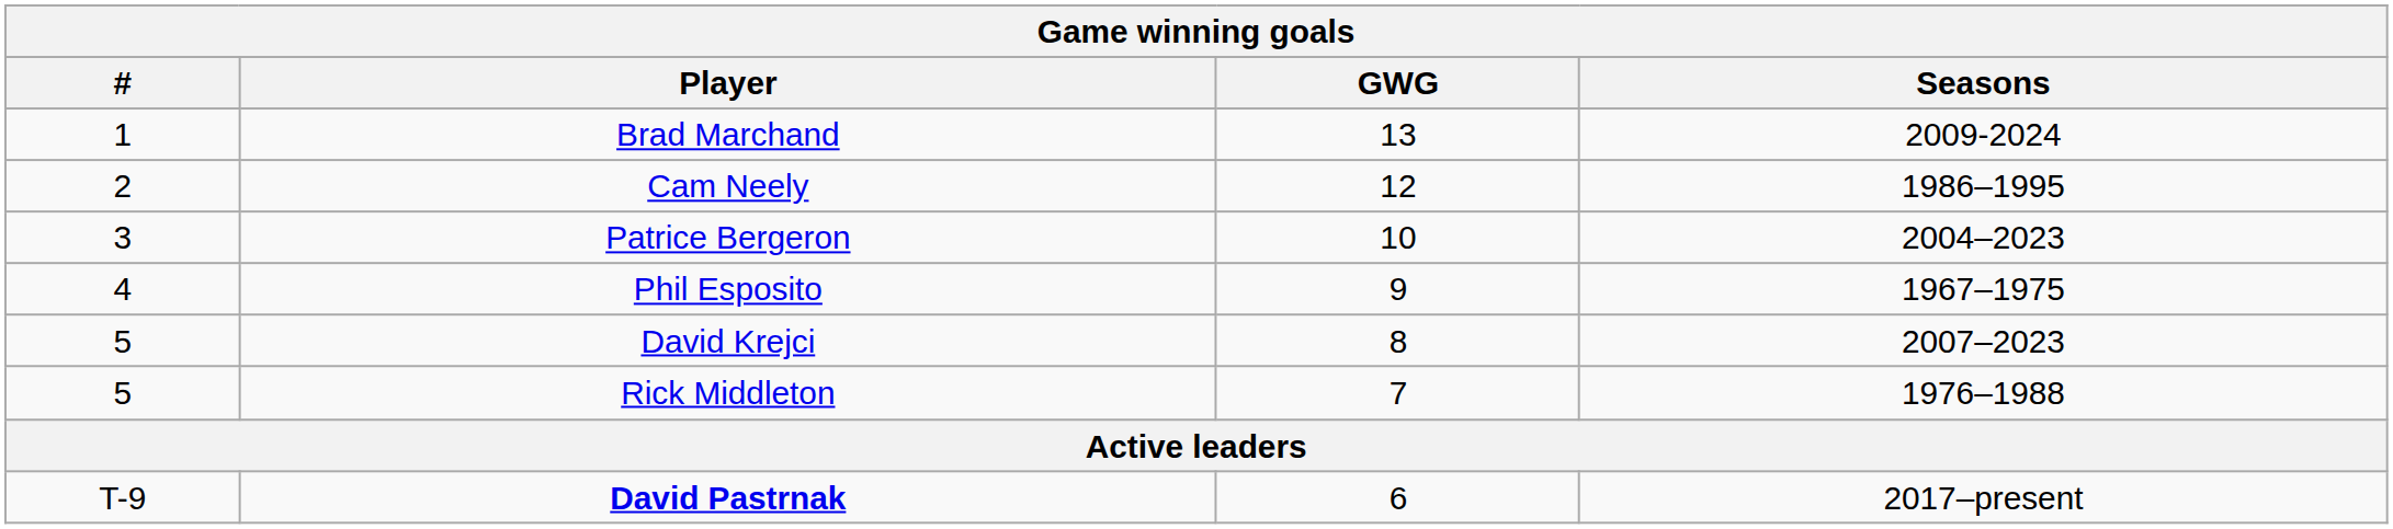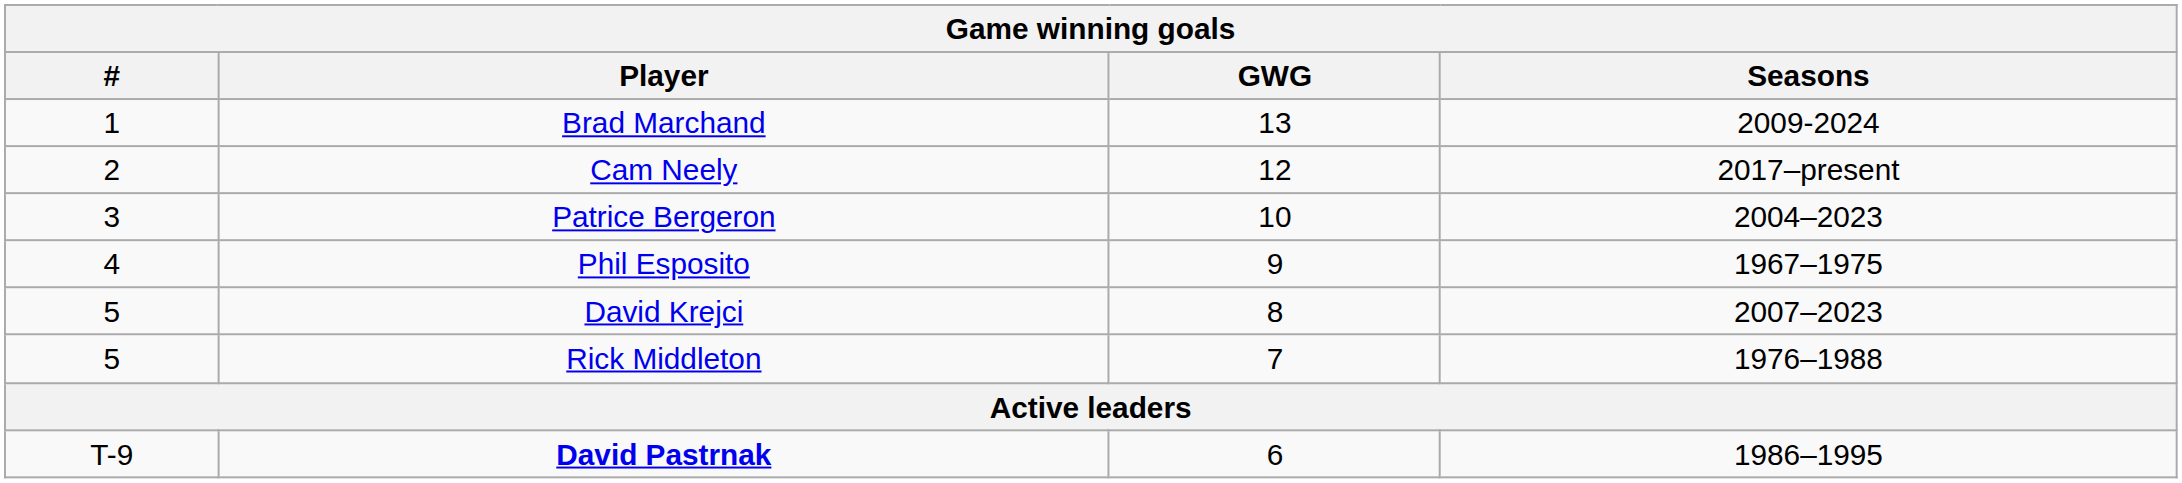 <table class="wikitable" style="text-align: center; font-size: 95%" width="70%">
 <tr>
 <th colspan="4">Game winning goals</th>
 </tr>
 <tr>
 <th>#</th>
 <th>Player</th>
 <th>GWG</th>
 <th>Seasons</th>
 </tr>
 <tr>
 <td>1</td>
 <td><a href='#'>Brad Marchand</a></td>
 <td>13</td>
 <td>2009-2024</td>
 </tr>
 <tr>
 <td>2</td>
 <td><a href='#'>Cam Neely</a></td>
 <td>12</td>
-<td>1986–1995</td>
+<td>2017–present</td>
 </tr>
 <tr>
 <td>3</td>
 <td><a href='#'>Patrice Bergeron</a></td>
 <td>10</td>
 <td>2004–2023</td>
 </tr>
 <tr>
 <td>4</td>
 <td><a href='#'>Phil Esposito</a></td>
 <td>9</td>
 <td>1967–1975</td>
 </tr>
 <tr>
 <td>5</td>
 <td><a href='#'>David Krejci</a></td>
 <td>8</td>
 <td>2007–2023</td>
 </tr>
 <tr>
 <td>5</td>
 <td><a href='#'>Rick Middleton</a></td>
 <td>7</td>
 <td>1976–1988</td>
 </tr>
 <tr>
 <th colspan="4">Active leaders</th>
 </tr>
 <tr>
 <td>T-9</td>
 <td><strong><a href='#'>David Pastrnak</a></strong></td>
 <td>6</td>
-<td>2017–present</td>
+<td>1986–1995</td>
 </tr>
 </table>
